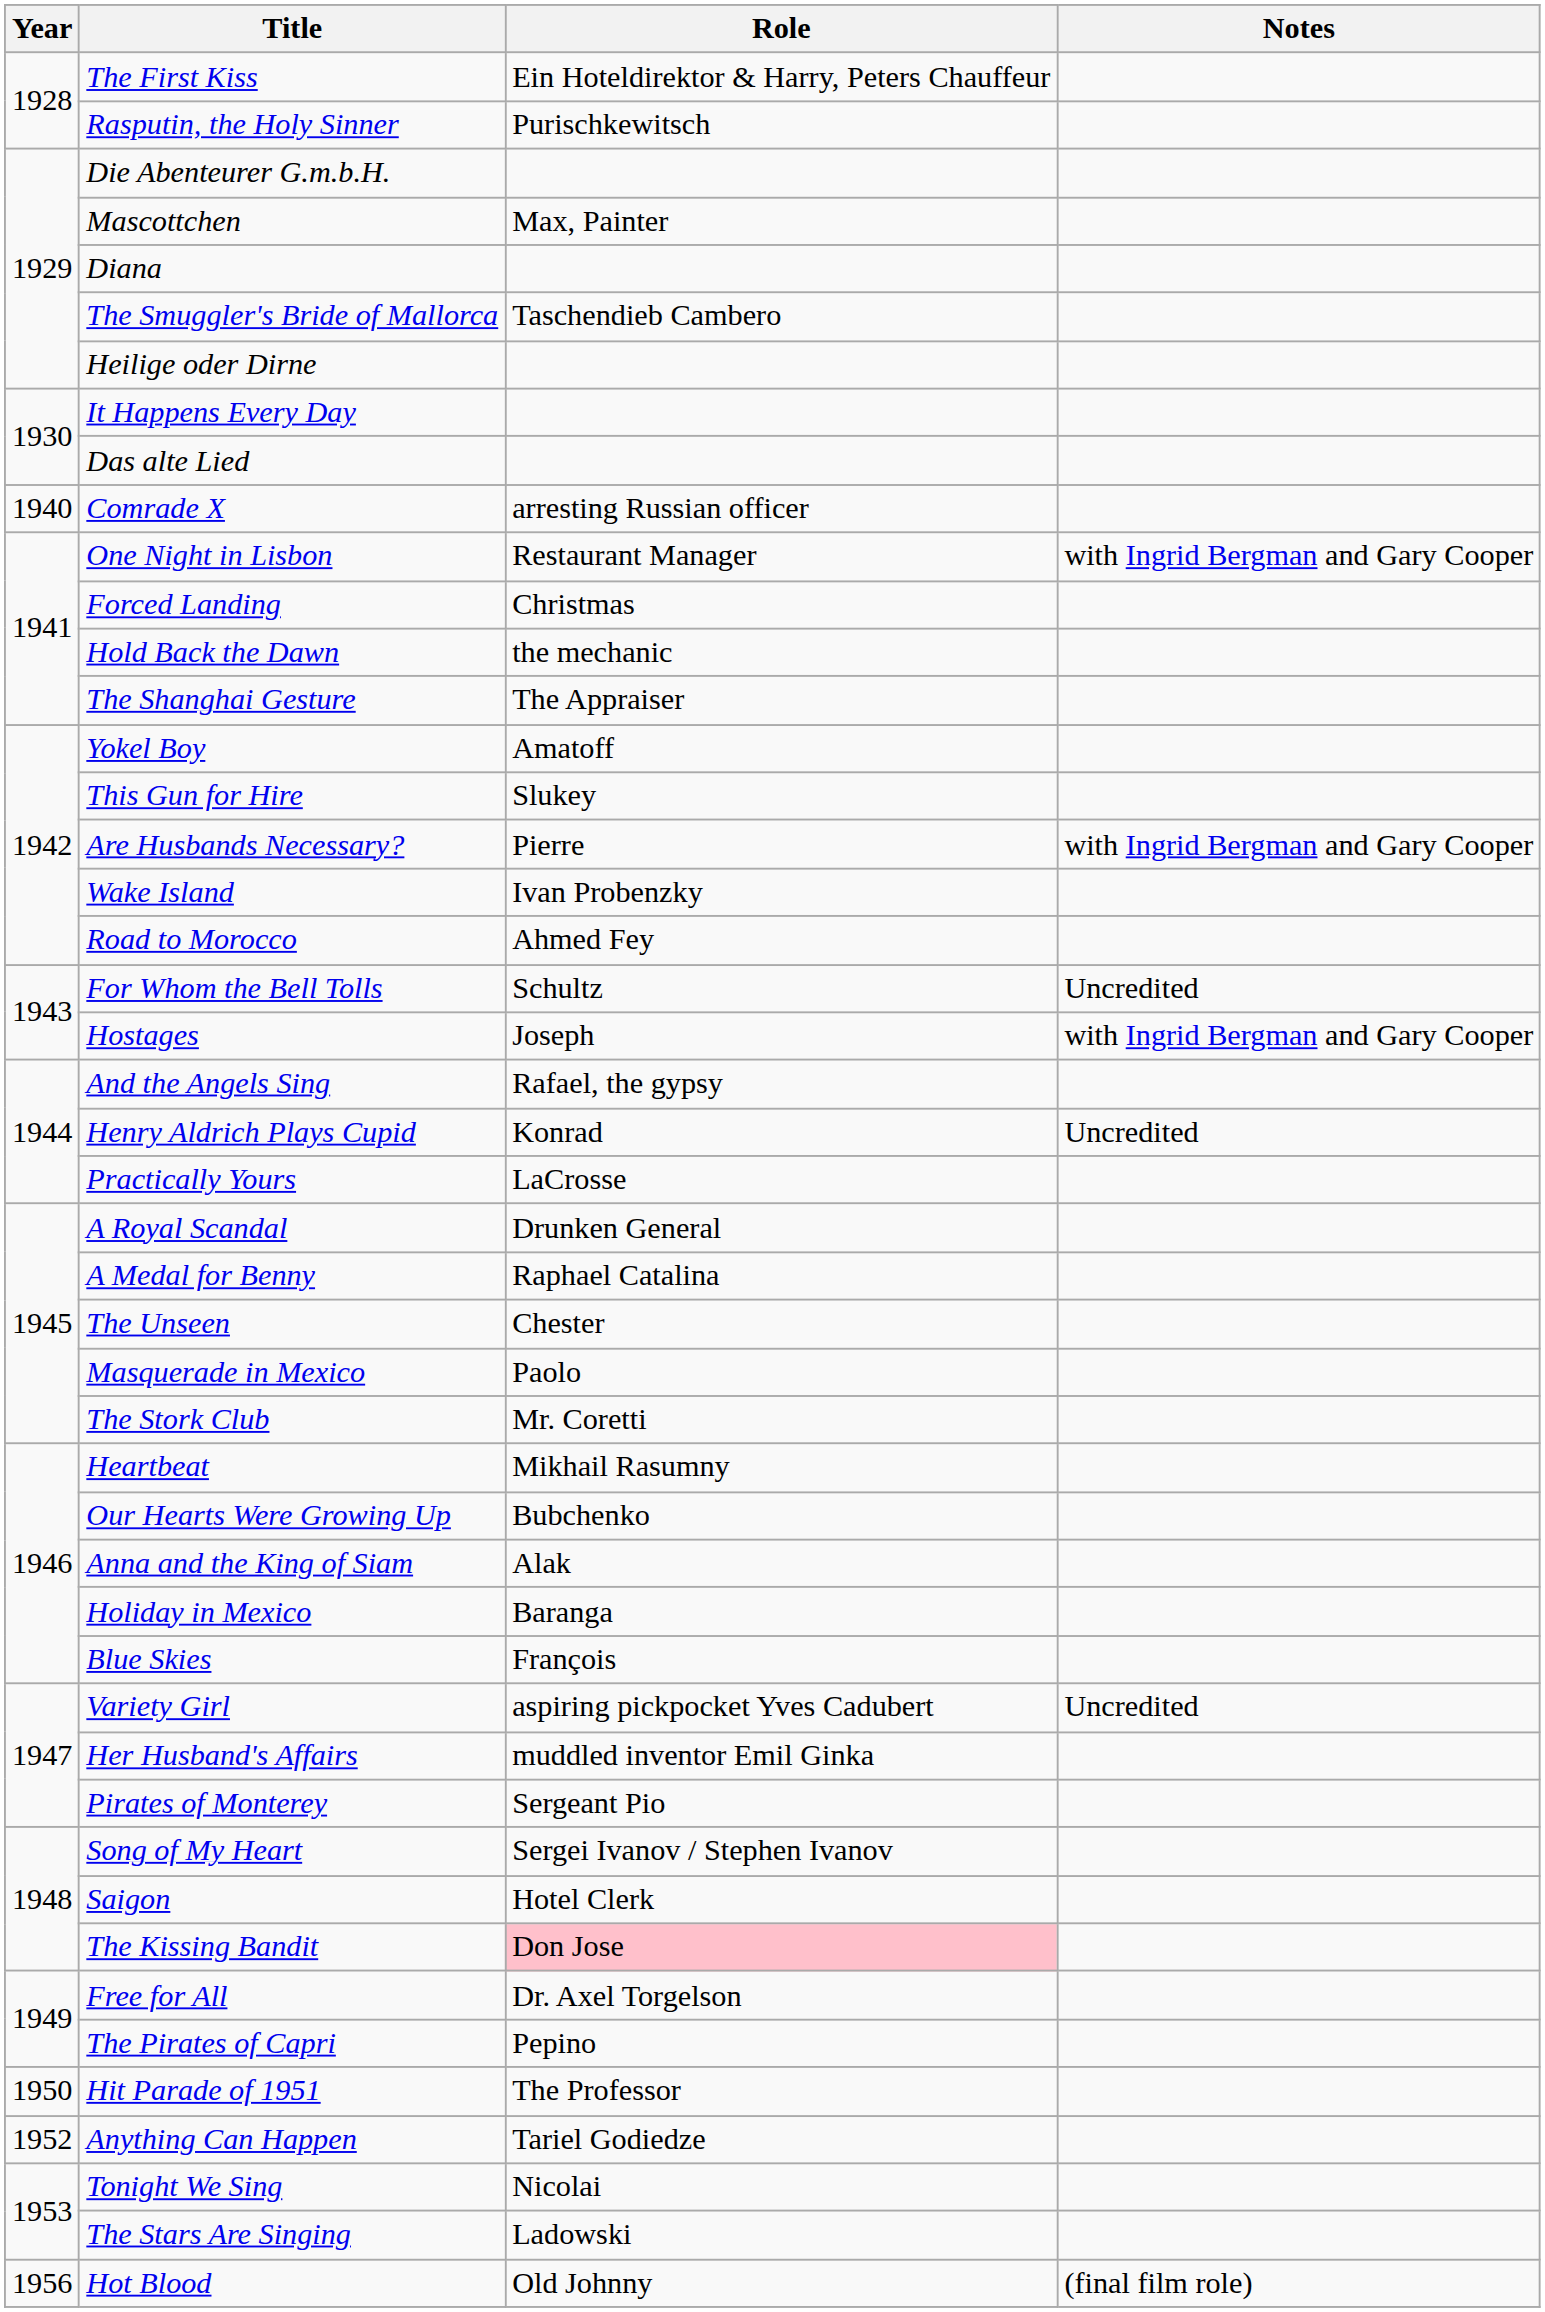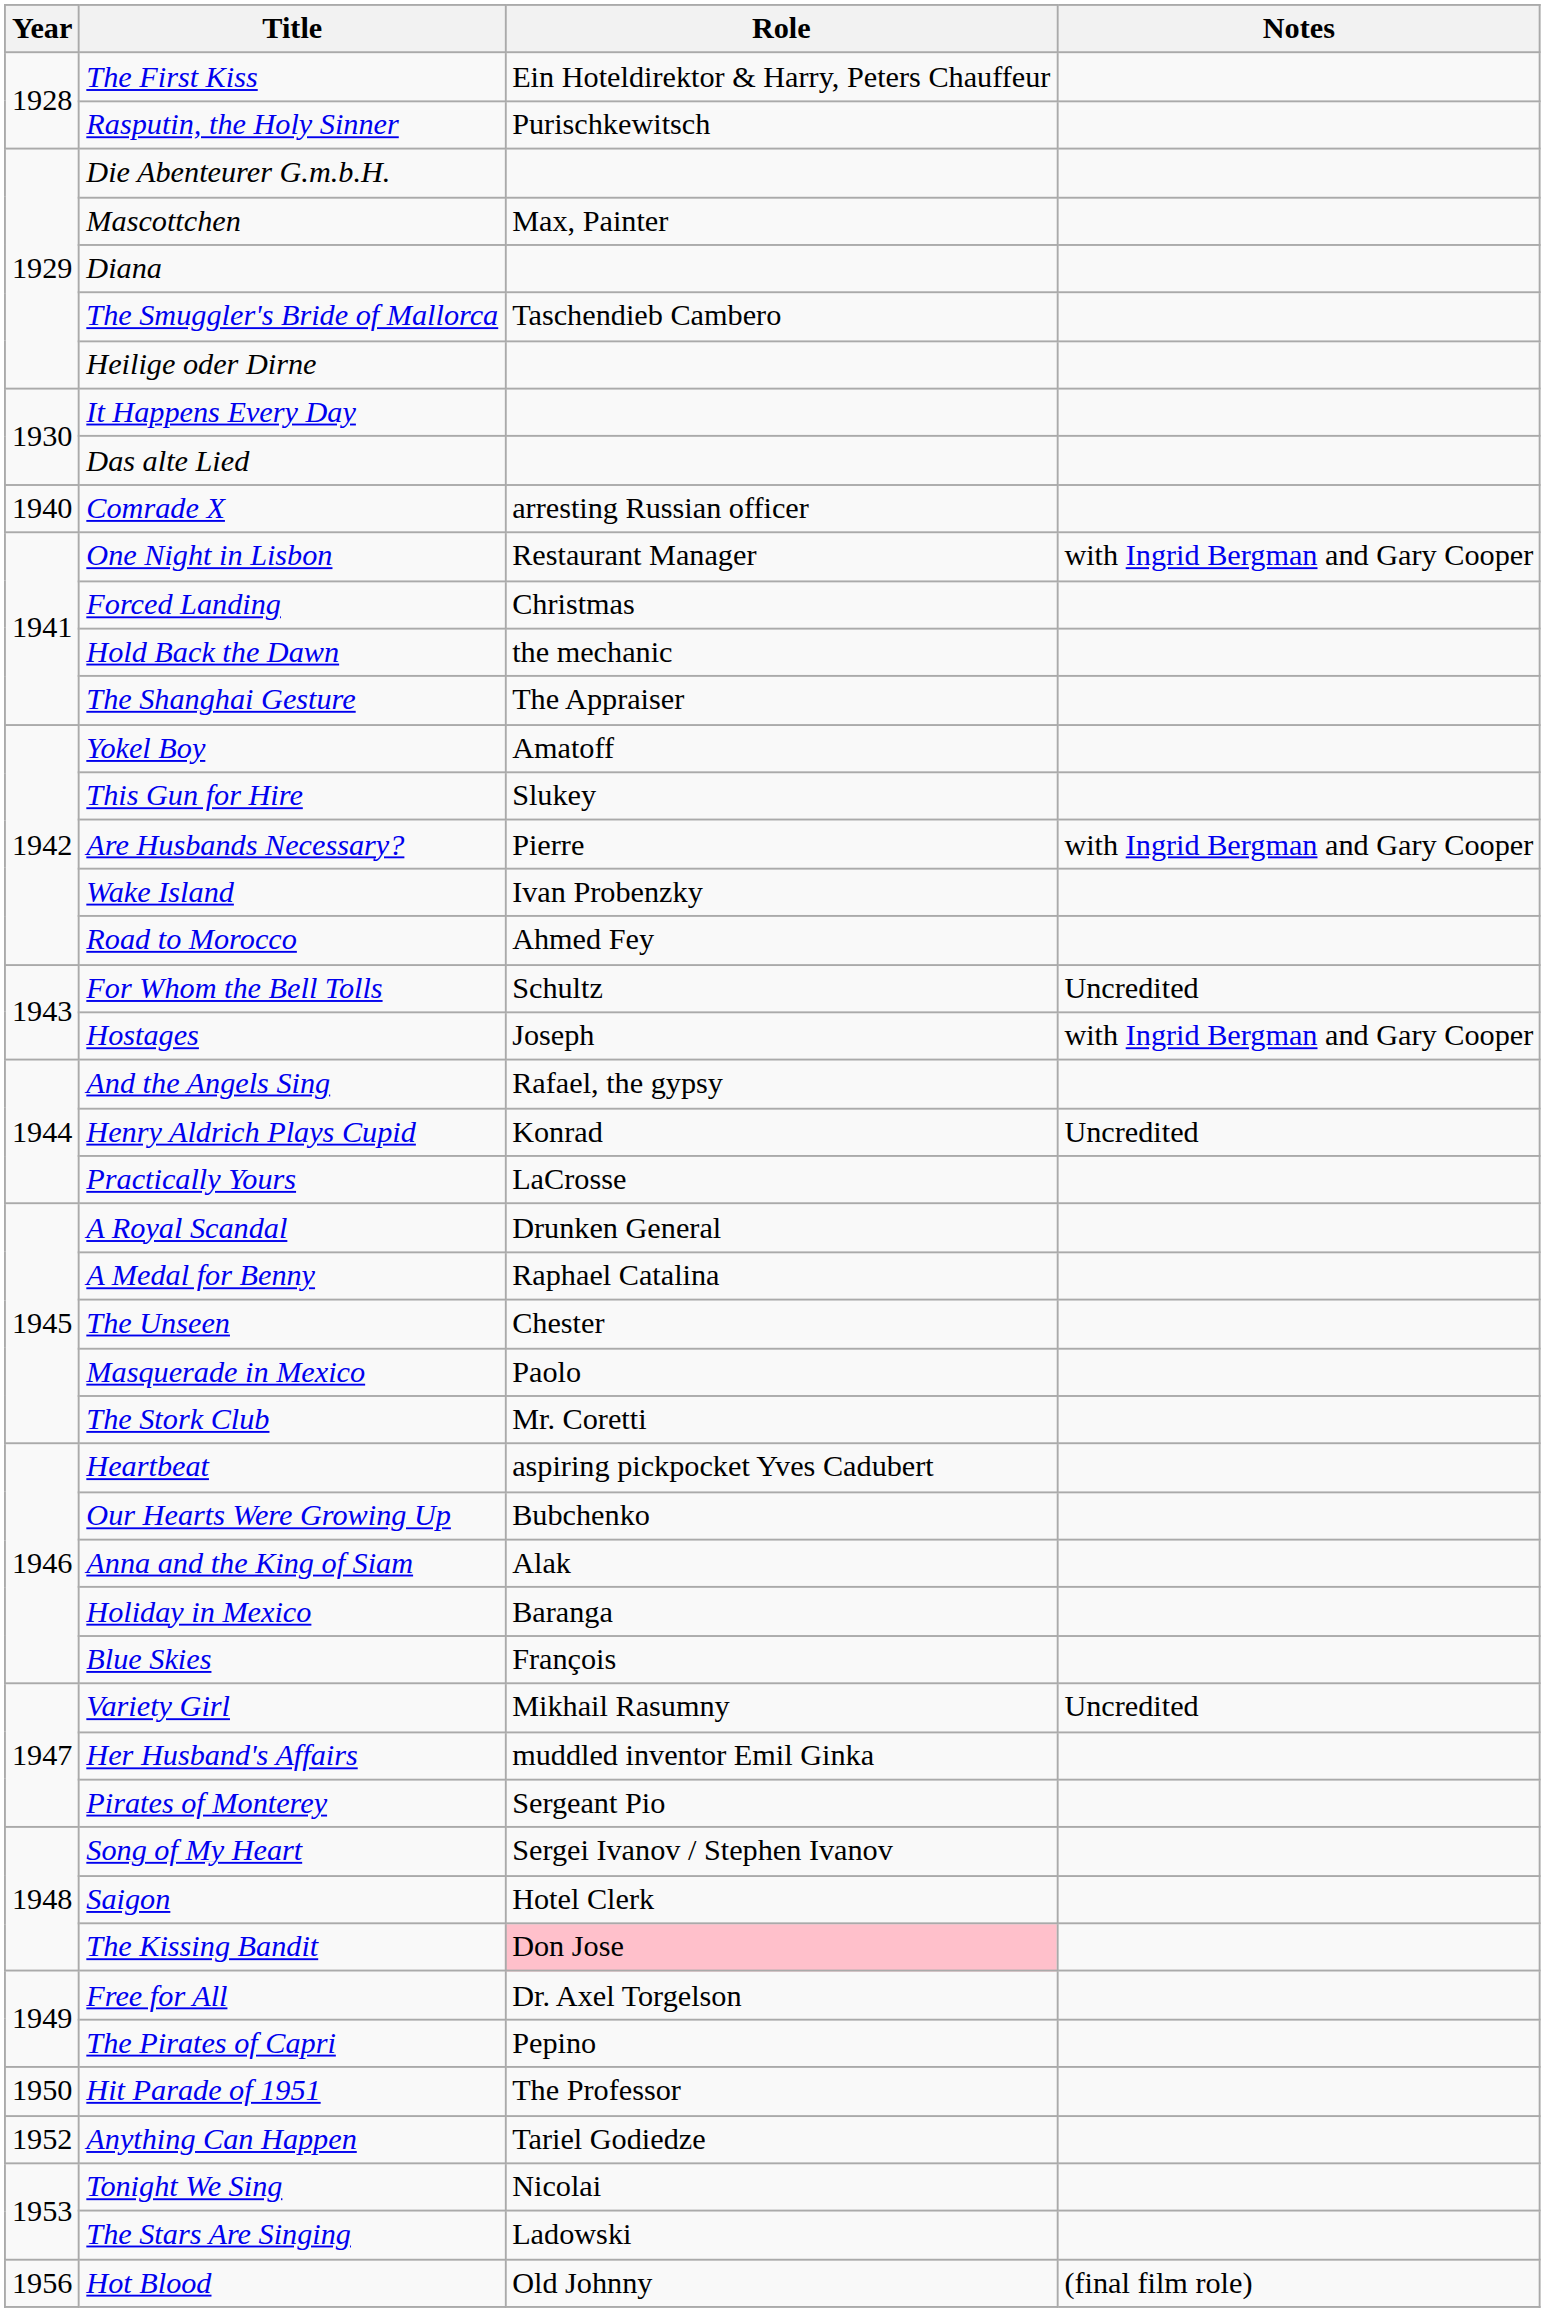 <table class="wikitable">
 <tr>
 <th>Year</th>
 <th>Title</th>
 <th>Role</th>
 <th>Notes</th>
 </tr>
 <tr>
 <td rowspan=2>1928</td>
 <td><em><a href='#'>The First Kiss</a></em></td>
 <td>Ein Hoteldirektor & Harry, Peters Chauffeur</td>
 <td></td>
 </tr>
 <tr>
 <td><em><a href='#'>Rasputin, the Holy Sinner</a></em></td>
 <td>Purischkewitsch</td>
 <td></td>
 </tr>
 <tr>
 <td rowspan=5>1929</td>
 <td><em>Die Abenteurer G.m.b.H.</em></td>
 <td></td>
 <td></td>
 </tr>
 <tr>
 <td><em>Mascottchen</em></td>
 <td>Max, Painter</td>
 <td></td>
 </tr>
 <tr>
 <td><em>Diana</em></td>
 <td></td>
 <td></td>
 </tr>
 <tr>
 <td><em><a href='#'>The Smuggler's Bride of Mallorca</a></em></td>
 <td>Taschendieb Cambero</td>
 <td></td>
 </tr>
 <tr>
 <td><em>Heilige oder Dirne</em></td>
 <td></td>
 <td></td>
 </tr>
 <tr>
 <td rowspan=2>1930</td>
 <td><em><a href='#'>It Happens Every Day</a></em></td>
 <td></td>
 <td></td>
 </tr>
 <tr>
 <td><em>Das alte Lied</em></td>
 <td></td>
 <td></td>
 </tr>
 <tr>
 <td>1940</td>
 <td><em><a href='#'>Comrade X</a></em></td>
 <td>arresting Russian officer</td>
 <td></td>
 </tr>
 <tr>
 <td rowspan=4>1941</td>
 <td><em><a href='#'>One Night in Lisbon</a></em></td>
 <td>Restaurant Manager</td>
 <td>with <a href='#'>Ingrid Bergman</a> and Gary Cooper</td>
 </tr>
 <tr>
 <td><em><a href='#'>Forced Landing</a></em></td>
 <td>Christmas</td>
 <td></td>
 </tr>
 <tr>
 <td><em><a href='#'>Hold Back the Dawn</a></em></td>
 <td>the mechanic</td>
 <td></td>
 </tr>
 <tr>
 <td><em><a href='#'>The Shanghai Gesture</a></em></td>
 <td>The Appraiser</td>
 <td></td>
 </tr>
 <tr>
 <td rowspan=5>1942</td>
 <td><em><a href='#'>Yokel Boy</a></em></td>
 <td>Amatoff</td>
 <td></td>
 </tr>
 <tr>
 <td><em><a href='#'>This Gun for Hire</a></em></td>
 <td>Slukey</td>
 <td></td>
 </tr>
 <tr>
 <td><em><a href='#'>Are Husbands Necessary?</a></em></td>
 <td>Pierre</td>
 <td>with <a href='#'>Ingrid Bergman</a> and Gary Cooper</td>
 </tr>
 <tr>
 <td><em><a href='#'>Wake Island</a></em></td>
 <td>Ivan Probenzky</td>
 <td></td>
 </tr>
 <tr>
 <td><em><a href='#'>Road to Morocco</a></em></td>
 <td>Ahmed Fey</td>
 <td></td>
 </tr>
 <tr>
 <td rowspan=2>1943</td>
 <td><em><a href='#'>For Whom the Bell Tolls</a></em></td>
 <td>Schultz</td>
 <td>Uncredited</td>
 </tr>
 <tr>
 <td><em><a href='#'>Hostages</a></em></td>
 <td>Joseph</td>
 <td>with <a href='#'>Ingrid Bergman</a> and Gary Cooper</td>
 </tr>
 <tr>
 <td rowspan=3>1944</td>
 <td><em><a href='#'>And the Angels Sing</a></em></td>
 <td>Rafael, the gypsy</td>
 <td></td>
 </tr>
 <tr>
 <td><em><a href='#'>Henry Aldrich Plays Cupid</a></em></td>
 <td>Konrad</td>
 <td>Uncredited</td>
 </tr>
 <tr>
 <td><em><a href='#'>Practically Yours</a></em></td>
 <td>LaCrosse</td>
 <td></td>
 </tr>
 <tr>
 <td rowspan=5>1945</td>
 <td><em><a href='#'>A Royal Scandal</a></em></td>
 <td>Drunken General</td>
 <td></td>
 </tr>
 <tr>
 <td><em><a href='#'>A Medal for Benny</a></em></td>
 <td>Raphael Catalina</td>
 <td></td>
 </tr>
 <tr>
 <td><em><a href='#'>The Unseen</a></em></td>
 <td>Chester</td>
 <td></td>
 </tr>
 <tr>
 <td><em><a href='#'>Masquerade in Mexico</a></em></td>
 <td>Paolo</td>
 <td></td>
 </tr>
 <tr>
 <td><em><a href='#'>The Stork Club</a></em></td>
 <td>Mr. Coretti</td>
 <td></td>
 </tr>
 <tr>
 <td rowspan=5>1946</td>
 <td><em><a href='#'>Heartbeat</a></em></td>
-<td>Mikhail Rasumny</td>
+<td>aspiring pickpocket Yves Cadubert</td>
 <td></td>
 </tr>
 <tr>
 <td><em><a href='#'>Our Hearts Were Growing Up</a></em></td>
 <td>Bubchenko</td>
 <td></td>
 </tr>
 <tr>
 <td><em><a href='#'>Anna and the King of Siam</a></em></td>
 <td>Alak</td>
 <td></td>
 </tr>
 <tr>
 <td><em><a href='#'>Holiday in Mexico</a></em></td>
 <td>Baranga</td>
 <td></td>
 </tr>
 <tr>
 <td><em><a href='#'>Blue Skies</a></em></td>
 <td>François</td>
 <td></td>
 </tr>
 <tr>
 <td rowspan=3>1947</td>
 <td><em><a href='#'>Variety Girl</a></em></td>
-<td>aspiring pickpocket Yves Cadubert</td>
+<td>Mikhail Rasumny</td>
 <td>Uncredited</td>
 </tr>
 <tr>
 <td><em><a href='#'>Her Husband's Affairs</a></em></td>
 <td>muddled inventor Emil Ginka</td>
 <td></td>
 </tr>
 <tr>
 <td><em><a href='#'>Pirates of Monterey</a></em></td>
 <td>Sergeant Pio</td>
 <td></td>
 </tr>
 <tr>
 <td rowspan=3>1948</td>
 <td><em><a href='#'>Song of My Heart</a></em></td>
 <td>Sergei Ivanov / Stephen Ivanov</td>
 <td></td>
 </tr>
 <tr>
 <td><em><a href='#'>Saigon</a></em></td>
 <td>Hotel Clerk</td>
 <td></td>
 </tr>
 <tr>
 <td><em><a href='#'>The Kissing Bandit</a></em></td>
 <td style="background: pink;">Don Jose</td>
 <td></td>
 </tr>
 <tr>
 <td rowspan=2>1949</td>
 <td><em><a href='#'>Free for All</a></em></td>
 <td>Dr. Axel Torgelson</td>
 <td></td>
 </tr>
 <tr>
 <td><em><a href='#'>The Pirates of Capri</a></em></td>
 <td>Pepino</td>
 <td></td>
 </tr>
 <tr>
 <td>1950</td>
 <td><em><a href='#'>Hit Parade of 1951</a></em></td>
 <td>The Professor</td>
 <td></td>
 </tr>
 <tr>
 <td>1952</td>
 <td><em><a href='#'>Anything Can Happen</a></em></td>
 <td>Tariel Godiedze</td>
 <td></td>
 </tr>
 <tr>
 <td rowspan=2>1953</td>
 <td><em><a href='#'>Tonight We Sing</a></em></td>
 <td>Nicolai</td>
 <td></td>
 </tr>
 <tr>
 <td><em><a href='#'>The Stars Are Singing</a></em></td>
 <td>Ladowski</td>
 <td></td>
 </tr>
 <tr>
 <td>1956</td>
 <td><em><a href='#'>Hot Blood</a></em></td>
 <td>Old Johnny</td>
 <td>(final film role)</td>
 </tr>
 </table>
